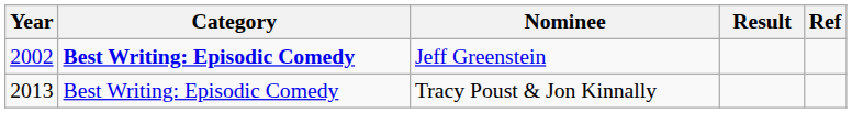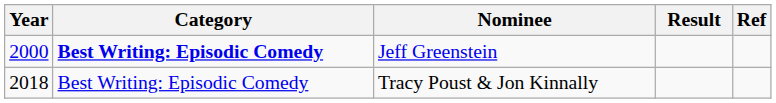 <table class="wikitable" style="width:100%;">
 <tr>
 <th style="width:6%;">Year</th>
 <th style="width:42%;">Category</th>
 <th style="width:37%;">Nominee</th>
 <th style="width:10%;">Result</th>
 <th style="width:5%;">Ref</th>
 </tr>
 <tr>
-<td style="text-align:center;"><a href='#'>2002</a></td>
+<td style="text-align:center;"><a href='#'>2000</a></td>
 <td><strong><a href='#'>Best Writing: Episodic Comedy</a></strong></td>
 <td><a href='#'>Jeff Greenstein</a> <br> </td>
 <td></td>
 <td style="text-align:center;"></td>
 </tr>
 <tr>
-<td style="text-align:center;">2013</td>
+<td style="text-align:center;">2018</td>
 <td><a href='#'>Best Writing: Episodic Comedy</a></td>
 <td>Tracy Poust & Jon Kinnally <br> </td>
 <td></td>
 <td style="text-align:center;"></td>
 </tr>
 </table>
